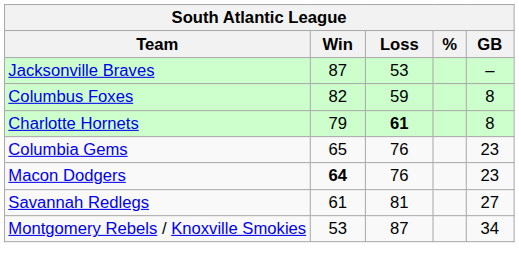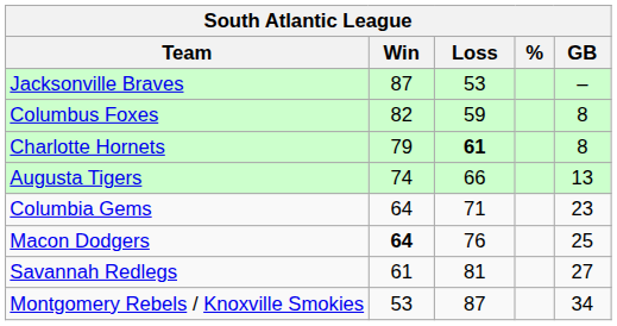 <table class="wikitable">
 <tr>
 <th colspan="5">South Atlantic League</th>
 </tr>
 <tr>
 <th width="60%">Team</th>
 <th>Win</th>
 <th>Loss</th>
 <th>%</th>
 <th>GB</th>
 </tr>
 <tr align=center bgcolor=ccffcc>
 <td align=left><a href='#'>Jacksonville Braves</a></td>
 <td>87</td>
 <td>53</td>
 <td></td>
 <td>–</td>
 </tr>
 <tr align=center bgcolor=ccffcc>
 <td align=left><a href='#'>Columbus Foxes</a></td>
 <td>82</td>
 <td>59</td>
 <td></td>
 <td>8</td>
 </tr>
 <tr align=center bgcolor=ccffcc>
 <td align=left><a href='#'>Charlotte Hornets</a></td>
 <td>79</td>
 <td><strong>61</strong></td>
 <td></td>
 <td>8</td>
 </tr>
+<tr align=center bgcolor=ccffcc>
+<td align=left><a href='#'>Augusta Tigers</a></td>
+<td>74</td>
+<td>66</td>
+<td></td>
+<td>13</td>
+</tr>
 <tr align=center>
 <td align=left><a href='#'>Columbia Gems</a></td>
-<td>65</td>
-<td>76</td>
+<td>64</td>
+<td>71</td>
 <td></td>
 <td>23</td>
 </tr>
 <tr align=center>
 <td align=left><a href='#'>Macon Dodgers</a></td>
 <td><strong>64</strong></td>
 <td>76</td>
 <td></td>
-<td>23</td>
+<td>25</td>
 </tr>
 <tr align=center>
 <td align=left><a href='#'>Savannah Redlegs</a></td>
 <td>61</td>
 <td>81</td>
 <td></td>
 <td>27</td>
 </tr>
 <tr align=center>
 <td align=left><a href='#'>Montgomery Rebels</a> / <a href='#'>Knoxville Smokies</a></td>
 <td>53</td>
 <td>87</td>
 <td></td>
 <td>34</td>
 </tr>
 </table>
